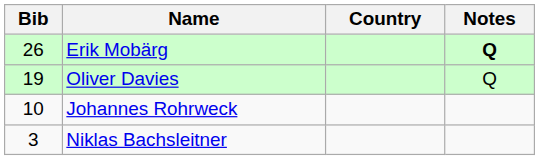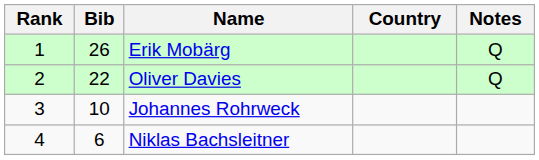 <table class="wikitable" style="text-align:center; width:450px">
 <tr>
+<th>Rank</th>
 <th>Bib</th>
 <th>Name</th>
 <th>Country</th>
 <th>Notes</th>
 </tr>
 <tr bgcolor=ccffcc>
+<td>1</td>
 <td>26</td>
 <td align=left><a href='#'>Erik Mobärg</a></td>
 <td align=left></td>
-<td><strong>Q</strong></td>
+<td>Q</td>
 </tr>
 <tr bgcolor=ccffcc>
-<td>19</td>
+<td>2</td>
+<td>22</td>
 <td align=left><a href='#'>Oliver Davies</a></td>
 <td align=left></td>
 <td>Q</td>
 </tr>
 <tr>
+<td>3</td>
 <td>10</td>
 <td align=left><a href='#'>Johannes Rohrweck</a></td>
 <td align=left></td>
 <td></td>
 </tr>
 <tr>
-<td>3</td>
+<td>4</td>
+<td>6</td>
 <td align=left><a href='#'>Niklas Bachsleitner</a></td>
 <td align=left></td>
 <td></td>
 </tr>
 </table>
